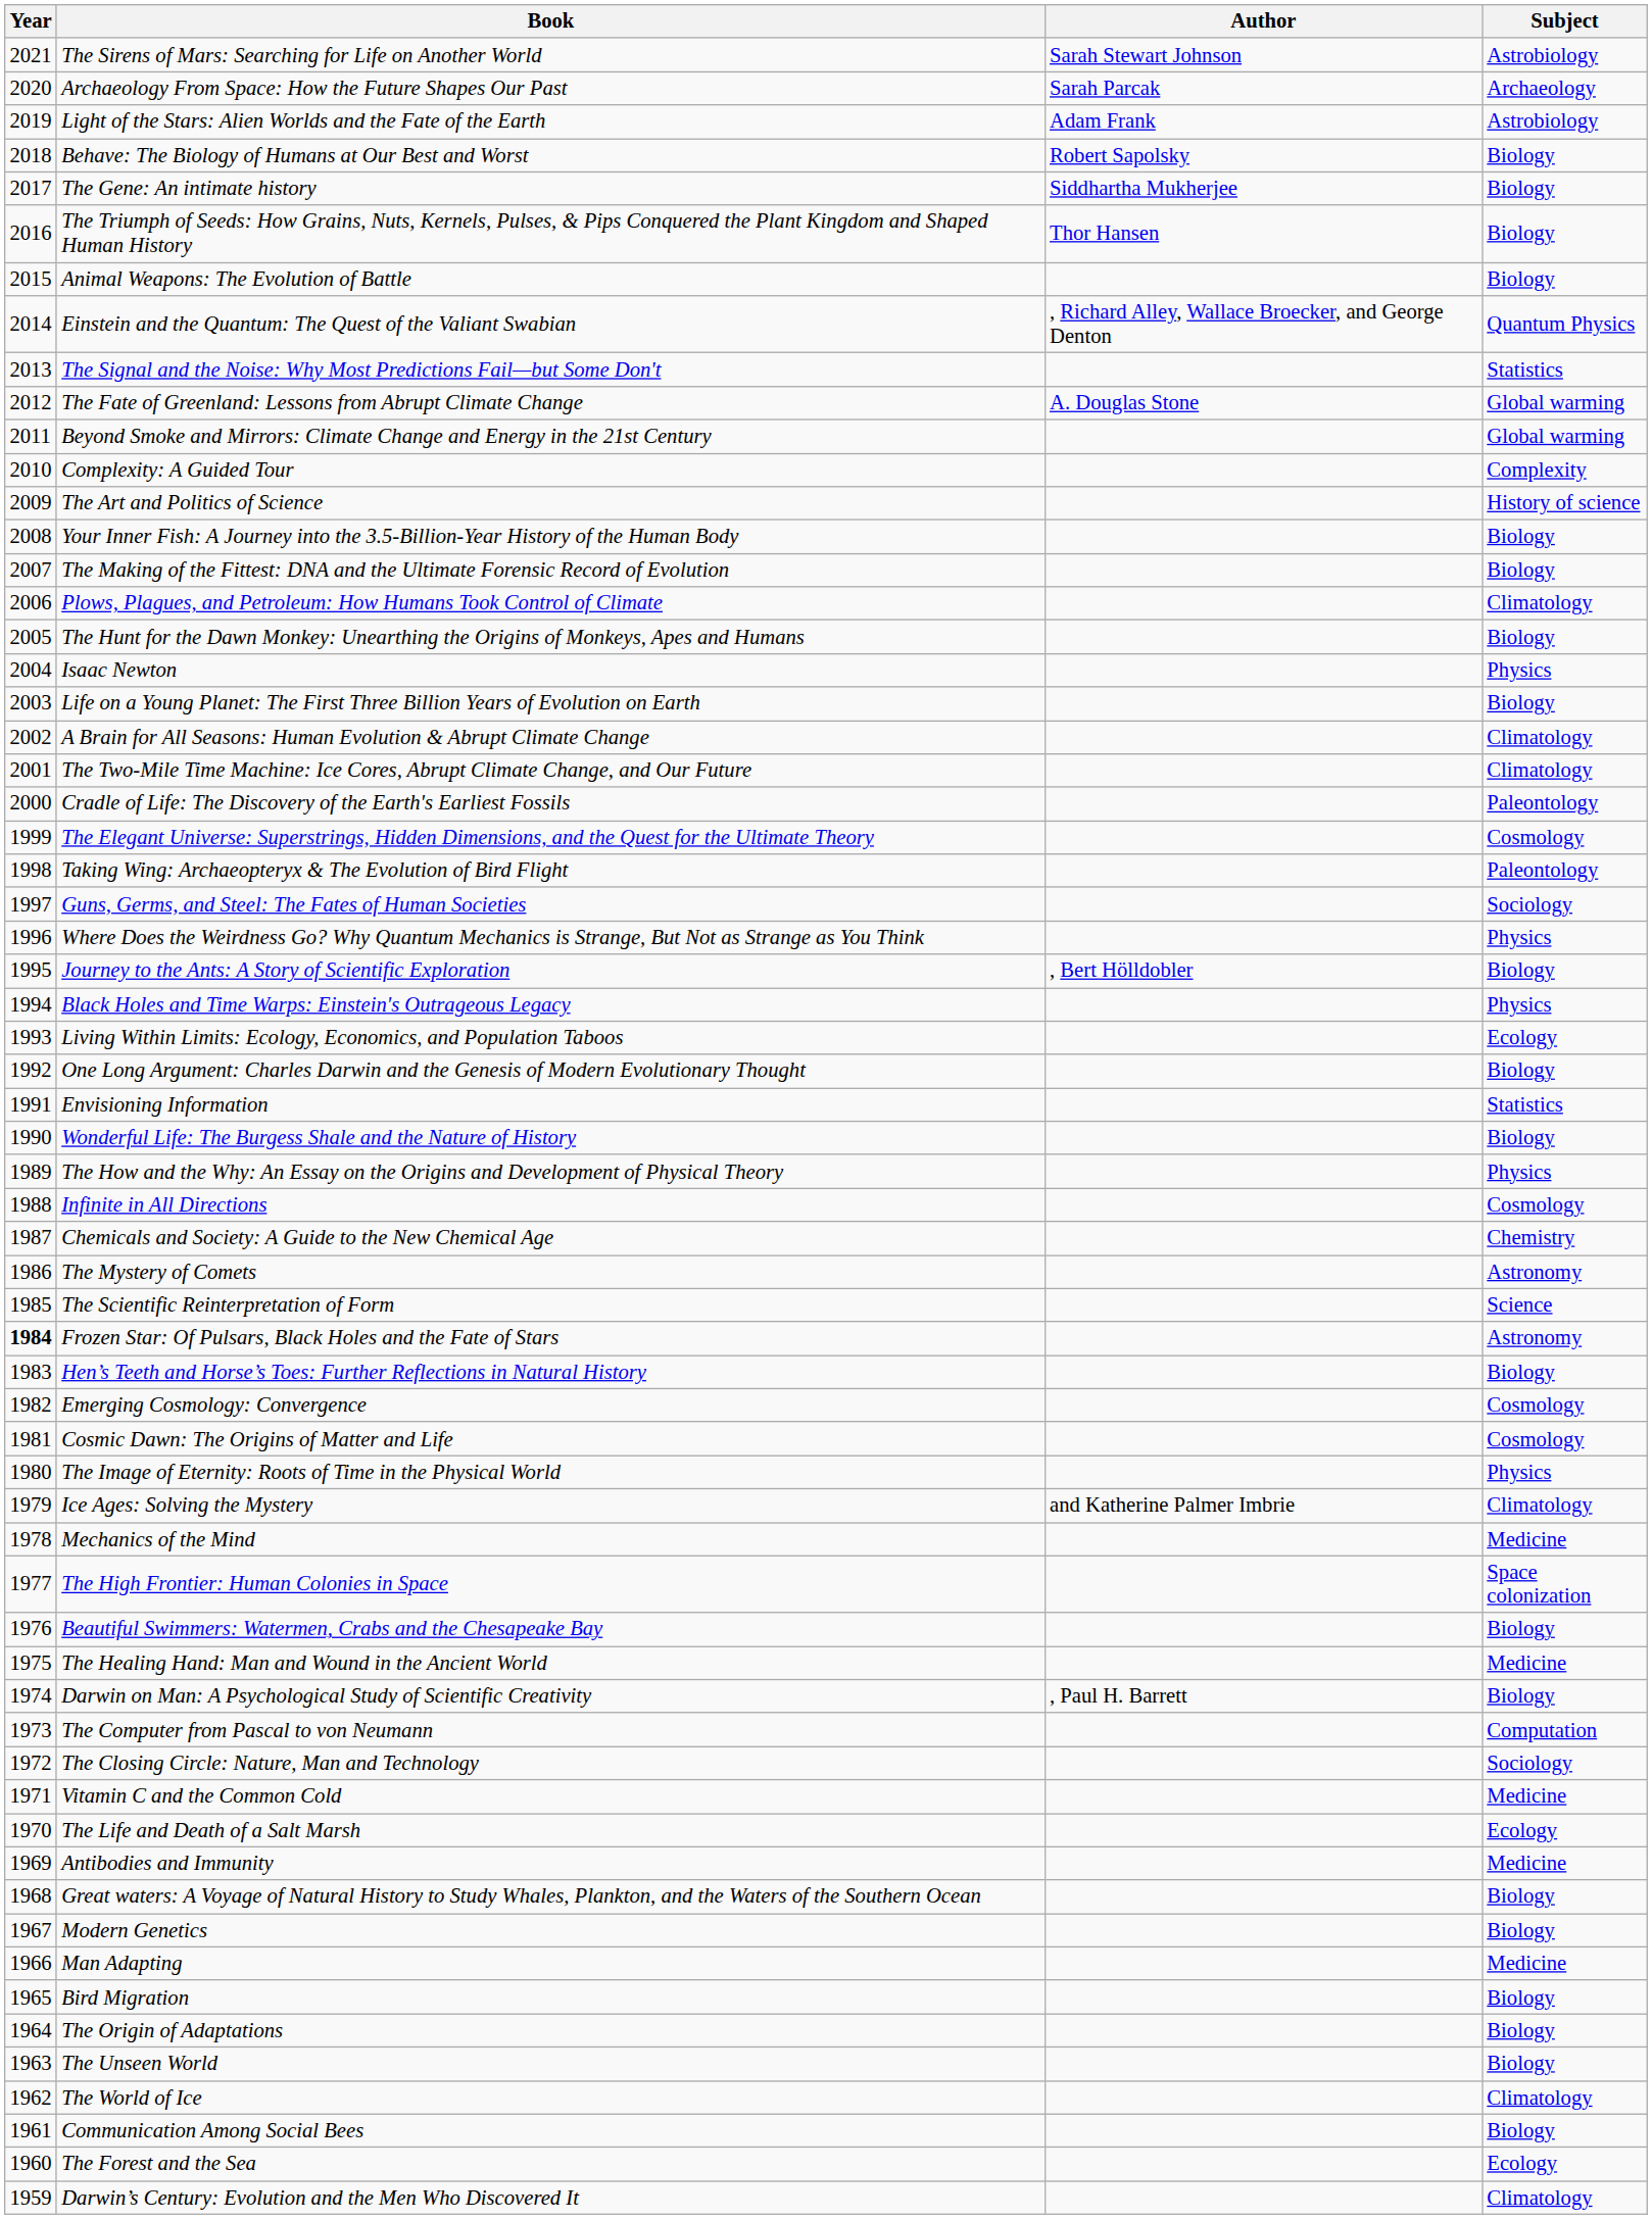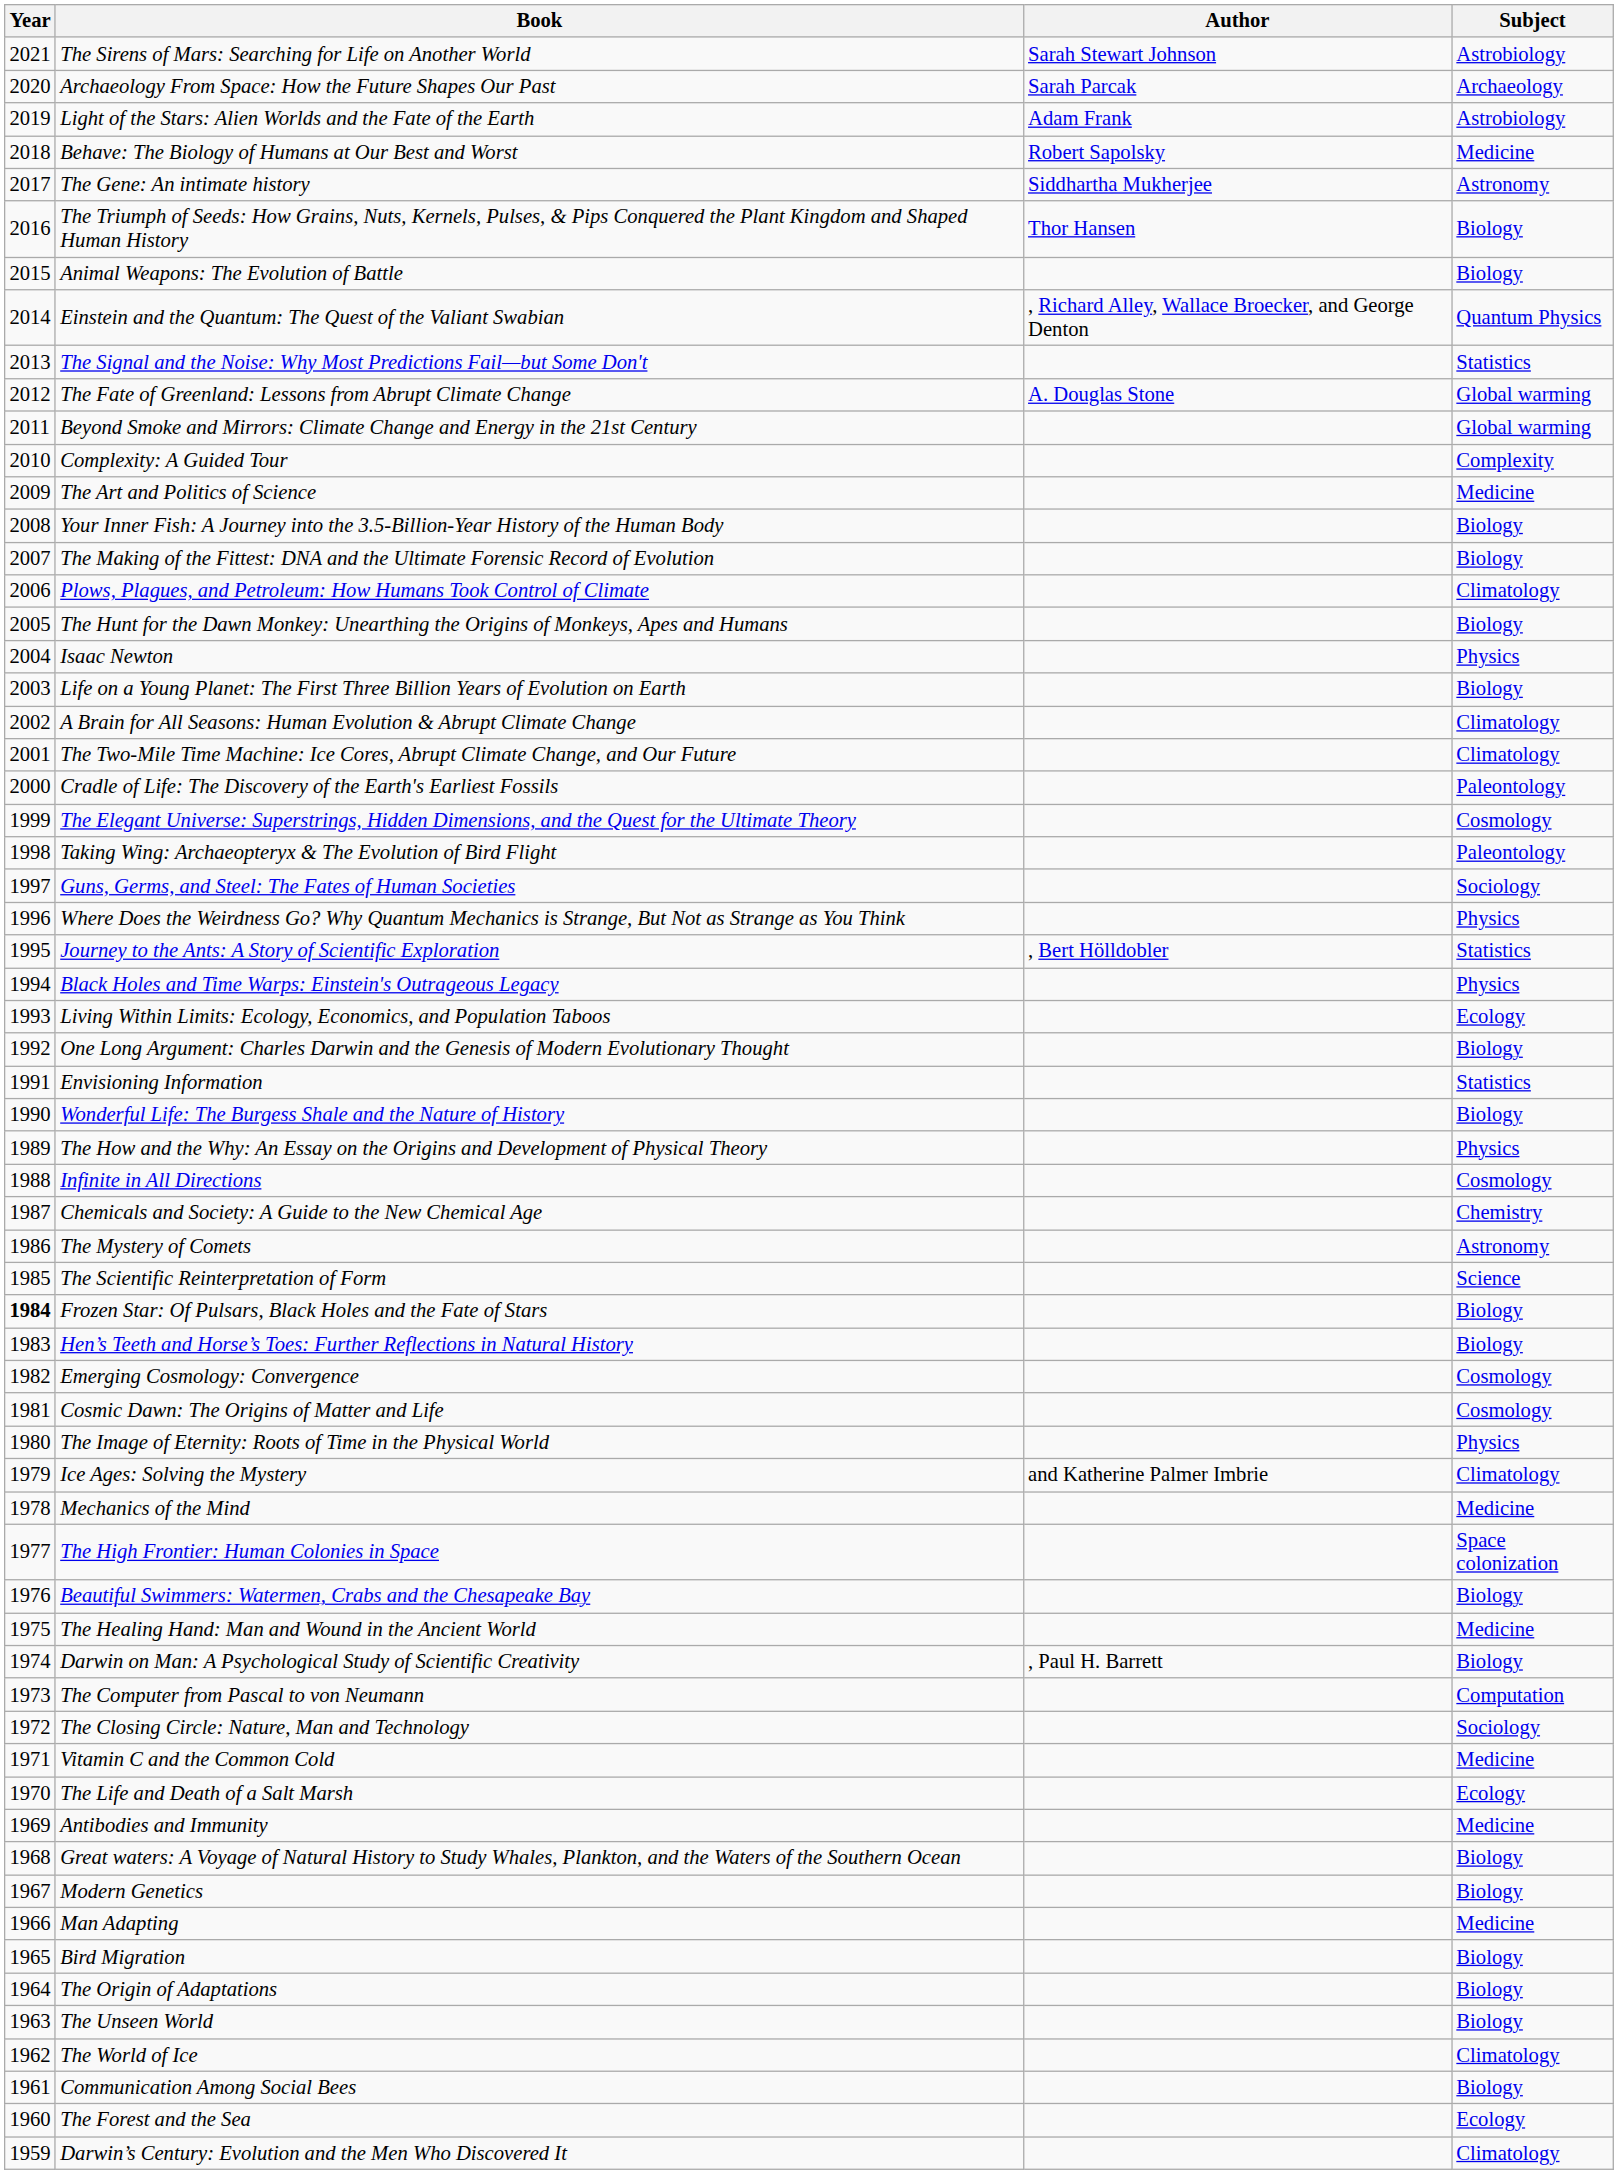 <table class="sortable wikitable">
 <tr>
 <th>Year</th>
 <th>Book</th>
 <th>Author</th>
 <th>Subject</th>
 </tr>
 <tr>
 <td>2021</td>
 <td><em>The Sirens of Mars: Searching for Life on Another World</em></td>
 <td><a href='#'>Sarah Stewart Johnson</a></td>
 <td><a href='#'>Astrobiology</a></td>
 </tr>
 <tr>
 <td>2020</td>
 <td><em>Archaeology From Space: How the Future Shapes Our Past</em></td>
 <td><a href='#'>Sarah Parcak</a></td>
 <td><a href='#'>Archaeology</a></td>
 </tr>
 <tr>
 <td>2019</td>
 <td><em>Light of the Stars: Alien Worlds and the Fate of the Earth</em></td>
 <td><a href='#'>Adam Frank</a></td>
 <td><a href='#'>Astrobiology</a></td>
 </tr>
 <tr>
 <td>2018</td>
 <td><em>Behave: The Biology of Humans at Our Best and Worst </em></td>
 <td><a href='#'>Robert Sapolsky</a></td>
-<td><a href='#'>Biology</a></td>
+<td><a href='#'>Medicine</a></td>
 </tr>
 <tr>
 <td>2017</td>
 <td><em>The Gene: An intimate history</em></td>
 <td><a href='#'>Siddhartha Mukherjee</a></td>
-<td><a href='#'>Biology</a></td>
+<td><a href='#'>Astronomy</a></td>
 </tr>
 <tr>
 <td>2016</td>
 <td><em>The Triumph of Seeds: How Grains, Nuts, Kernels, Pulses, & Pips Conquered the Plant Kingdom and Shaped Human History</em></td>
 <td><a href='#'>Thor Hansen</a></td>
 <td><a href='#'>Biology</a></td>
 </tr>
 <tr>
 <td>2015</td>
 <td><em>Animal Weapons: The Evolution of Battle</em></td>
 <td></td>
 <td><a href='#'>Biology</a></td>
 </tr>
 <tr>
 <td>2014</td>
 <td><em>Einstein and the Quantum: The Quest of the Valiant Swabian</em></td>
 <td>, <a href='#'>Richard Alley</a>, <a href='#'>Wallace Broecker</a>, and George Denton</td>
 <td><a href='#'>Quantum Physics</a></td>
 </tr>
 <tr>
 <td>2013</td>
 <td><em><a href='#'>The Signal and the Noise: Why Most Predictions Fail—but Some Don't</a></em></td>
 <td></td>
 <td><a href='#'>Statistics</a></td>
 </tr>
 <tr>
 <td>2012</td>
 <td><em>The Fate of Greenland: Lessons from Abrupt Climate Change</em></td>
 <td><a href='#'>A. Douglas Stone</a></td>
 <td><a href='#'>Global warming</a></td>
 </tr>
 <tr>
 <td>2011</td>
 <td><em>Beyond Smoke and Mirrors: Climate Change and Energy in the 21st Century</em></td>
 <td></td>
 <td><a href='#'>Global warming</a></td>
 </tr>
 <tr>
 <td>2010</td>
 <td><em>Complexity: A Guided Tour</em></td>
 <td></td>
 <td><a href='#'>Complexity</a></td>
 </tr>
 <tr>
 <td>2009</td>
 <td><em>The Art and Politics of Science</em></td>
 <td></td>
-<td><a href='#'>History of science</a></td>
+<td><a href='#'>Medicine</a></td>
 </tr>
 <tr>
 <td>2008</td>
 <td><em>Your Inner Fish: A Journey into the 3.5-Billion-Year History of the Human Body</em></td>
 <td></td>
 <td><a href='#'>Biology</a></td>
 </tr>
 <tr>
 <td>2007</td>
 <td><em>The Making of the Fittest: DNA and the Ultimate Forensic Record of Evolution</em></td>
 <td></td>
 <td><a href='#'>Biology</a></td>
 </tr>
 <tr>
 <td>2006</td>
 <td><em><a href='#'>Plows, Plagues, and Petroleum: How Humans Took Control of Climate</a></em></td>
 <td></td>
 <td><a href='#'>Climatology</a></td>
 </tr>
 <tr>
 <td>2005</td>
 <td><em>The Hunt for the Dawn Monkey: Unearthing the Origins of Monkeys, Apes and Humans</em></td>
 <td></td>
 <td><a href='#'>Biology</a></td>
 </tr>
 <tr>
 <td>2004</td>
 <td><em>Isaac Newton</em></td>
 <td></td>
 <td><a href='#'>Physics</a></td>
 </tr>
 <tr>
 <td>2003</td>
 <td><em>Life on a Young Planet: The First Three Billion Years of Evolution on Earth</em></td>
 <td></td>
 <td><a href='#'>Biology</a></td>
 </tr>
 <tr>
 <td>2002</td>
 <td><em>A Brain for All Seasons: Human Evolution & Abrupt Climate Change</em></td>
 <td></td>
 <td><a href='#'>Climatology</a></td>
 </tr>
 <tr>
 <td>2001</td>
 <td><em>The Two-Mile Time Machine: Ice Cores, Abrupt Climate Change, and Our Future</em></td>
 <td></td>
 <td><a href='#'>Climatology</a></td>
 </tr>
 <tr>
 <td>2000</td>
 <td><em>Cradle of Life: The Discovery of the Earth's Earliest Fossils</em></td>
 <td></td>
 <td><a href='#'>Paleontology</a></td>
 </tr>
 <tr>
 <td>1999</td>
 <td><em><a href='#'>The Elegant Universe: Superstrings, Hidden Dimensions, and the Quest for the Ultimate Theory</a></em></td>
 <td></td>
 <td><a href='#'>Cosmology</a></td>
 </tr>
 <tr>
 <td>1998</td>
 <td><em>Taking Wing: Archaeopteryx & The Evolution of Bird Flight</em></td>
 <td></td>
 <td><a href='#'>Paleontology</a></td>
 </tr>
 <tr>
 <td>1997</td>
 <td><em><a href='#'>Guns, Germs, and Steel: The Fates of Human Societies</a></em></td>
 <td></td>
 <td><a href='#'>Sociology</a></td>
 </tr>
 <tr>
 <td>1996</td>
 <td><em>Where Does the Weirdness Go? Why Quantum Mechanics is Strange, But Not as Strange as You Think</em></td>
 <td></td>
 <td><a href='#'>Physics</a></td>
 </tr>
 <tr>
 <td>1995</td>
 <td><em><a href='#'>Journey to the Ants: A Story of Scientific Exploration</a></em></td>
 <td>, <a href='#'>Bert Hölldobler</a></td>
-<td><a href='#'>Biology</a></td>
+<td><a href='#'>Statistics</a></td>
 </tr>
 <tr>
 <td>1994</td>
 <td><em><a href='#'>Black Holes and Time Warps: Einstein's Outrageous Legacy</a></em></td>
 <td></td>
 <td><a href='#'>Physics</a></td>
 </tr>
 <tr>
 <td>1993</td>
 <td><em>Living Within Limits: Ecology, Economics, and Population Taboos</em></td>
 <td></td>
 <td><a href='#'>Ecology</a></td>
 </tr>
 <tr>
 <td>1992</td>
 <td><em>One Long Argument: Charles Darwin and the Genesis of Modern Evolutionary Thought</em></td>
 <td></td>
 <td><a href='#'>Biology</a></td>
 </tr>
 <tr>
 <td>1991</td>
 <td><em>Envisioning Information</em></td>
 <td></td>
 <td><a href='#'>Statistics</a></td>
 </tr>
 <tr>
 <td>1990</td>
 <td><em><a href='#'>Wonderful Life: The Burgess Shale and the Nature of History</a></em></td>
 <td></td>
 <td><a href='#'>Biology</a></td>
 </tr>
 <tr>
 <td>1989</td>
 <td><em>The How and the Why: An Essay on the Origins and Development of Physical Theory</em></td>
 <td></td>
 <td><a href='#'>Physics</a></td>
 </tr>
 <tr>
 <td>1988</td>
 <td><em><a href='#'>Infinite in All Directions</a></em></td>
 <td></td>
 <td><a href='#'>Cosmology</a></td>
 </tr>
 <tr>
 <td>1987</td>
 <td><em>Chemicals and Society:  A Guide to the New Chemical Age</em></td>
 <td></td>
 <td><a href='#'>Chemistry</a></td>
 </tr>
 <tr>
 <td>1986</td>
 <td><em>The Mystery of Comets</em></td>
 <td></td>
 <td><a href='#'>Astronomy</a></td>
 </tr>
 <tr>
 <td>1985</td>
 <td><em>The Scientific Reinterpretation of Form</em></td>
 <td></td>
 <td><a href='#'>Science</a></td>
 </tr>
 <tr>
 <td><strong>1984</strong></td>
 <td><em>Frozen Star: Of Pulsars, Black Holes and the Fate of Stars</em></td>
 <td></td>
-<td><a href='#'>Astronomy</a></td>
+<td><a href='#'>Biology</a></td>
 </tr>
 <tr>
 <td>1983</td>
 <td><em><a href='#'>Hen’s Teeth and Horse’s Toes: Further Reflections in Natural History</a></em></td>
 <td></td>
 <td><a href='#'>Biology</a></td>
 </tr>
 <tr>
 <td>1982</td>
 <td><em>Emerging Cosmology: Convergence</em></td>
 <td></td>
 <td><a href='#'>Cosmology</a></td>
 </tr>
 <tr>
 <td>1981</td>
 <td><em>Cosmic Dawn:  The Origins of Matter and Life</em></td>
 <td></td>
 <td><a href='#'>Cosmology</a></td>
 </tr>
 <tr>
 <td>1980</td>
 <td><em>The Image of Eternity: Roots of Time in the Physical World</em></td>
 <td></td>
 <td><a href='#'>Physics</a></td>
 </tr>
 <tr>
 <td>1979</td>
 <td><em>Ice Ages: Solving the Mystery</em></td>
 <td> and Katherine Palmer Imbrie</td>
 <td><a href='#'>Climatology</a></td>
 </tr>
 <tr>
 <td>1978</td>
 <td><em>Mechanics of the Mind</em></td>
 <td></td>
 <td><a href='#'>Medicine</a></td>
 </tr>
 <tr>
 <td>1977</td>
 <td><em><a href='#'>The High Frontier: Human Colonies in Space</a></em></td>
 <td></td>
 <td><a href='#'>Space colonization</a></td>
 </tr>
 <tr>
 <td>1976</td>
 <td><em><a href='#'>Beautiful Swimmers: Watermen, Crabs and the Chesapeake Bay</a></em></td>
 <td></td>
 <td><a href='#'>Biology</a></td>
 </tr>
 <tr>
 <td>1975</td>
 <td><em>The Healing Hand: Man and Wound in the Ancient World</em></td>
 <td></td>
 <td><a href='#'>Medicine</a></td>
 </tr>
 <tr>
 <td>1974</td>
 <td><em>Darwin on Man: A Psychological Study of Scientific Creativity</em></td>
 <td>, Paul H. Barrett</td>
 <td><a href='#'>Biology</a></td>
 </tr>
 <tr>
 <td>1973</td>
 <td><em>The Computer from Pascal to von Neumann</em></td>
 <td></td>
 <td><a href='#'>Computation</a></td>
 </tr>
 <tr>
 <td>1972</td>
 <td><em>The Closing Circle: Nature, Man and Technology</em></td>
 <td></td>
 <td><a href='#'>Sociology</a></td>
 </tr>
 <tr>
 <td>1971</td>
 <td><em>Vitamin C and the Common Cold</em></td>
 <td></td>
 <td><a href='#'>Medicine</a></td>
 </tr>
 <tr>
 <td>1970</td>
 <td><em>The Life and Death of a Salt Marsh</em></td>
 <td></td>
 <td><a href='#'>Ecology</a></td>
 </tr>
 <tr>
 <td>1969</td>
 <td><em>Antibodies and Immunity</em></td>
 <td></td>
 <td><a href='#'>Medicine</a></td>
 </tr>
 <tr>
 <td>1968</td>
 <td><em>Great waters: A Voyage of Natural History to Study Whales, Plankton, and the Waters of the Southern Ocean</em></td>
 <td></td>
 <td><a href='#'>Biology</a></td>
 </tr>
 <tr>
 <td>1967</td>
 <td><em>Modern Genetics</em></td>
 <td></td>
 <td><a href='#'>Biology</a></td>
 </tr>
 <tr>
 <td>1966</td>
 <td><em>Man Adapting</em></td>
 <td></td>
 <td><a href='#'>Medicine</a></td>
 </tr>
 <tr>
 <td>1965</td>
 <td><em>Bird Migration</em></td>
 <td></td>
 <td><a href='#'>Biology</a></td>
 </tr>
 <tr>
 <td>1964</td>
 <td><em>The Origin of Adaptations</em></td>
 <td></td>
 <td><a href='#'>Biology</a></td>
 </tr>
 <tr>
 <td>1963</td>
 <td><em>The Unseen World</em></td>
 <td></td>
 <td><a href='#'>Biology</a></td>
 </tr>
 <tr>
 <td>1962</td>
 <td><em>The World of Ice</em></td>
 <td></td>
 <td><a href='#'>Climatology</a></td>
 </tr>
 <tr>
 <td>1961</td>
 <td><em>Communication Among Social Bees</em></td>
 <td></td>
 <td><a href='#'>Biology</a></td>
 </tr>
 <tr>
 <td>1960</td>
 <td><em>The Forest and the Sea</em></td>
 <td></td>
 <td><a href='#'>Ecology</a></td>
 </tr>
 <tr>
 <td>1959</td>
 <td><em>Darwin’s Century: Evolution and the Men Who Discovered It</em></td>
 <td></td>
 <td><a href='#'>Climatology</a></td>
 </tr>
 </table>
